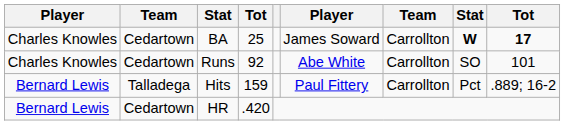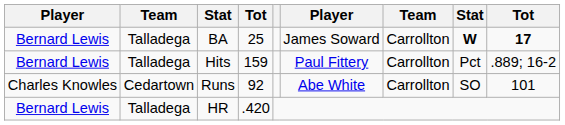 <table class="wikitable" style="text-align:center">
 <tr>
 <th>Player</th>
 <th>Team</th>
 <th>Stat</th>
 <th>Tot</th>
 <th></th>
 <th>Player</th>
 <th>Team</th>
 <th>Stat</th>
 <th>Tot</th>
 </tr>
 <tr>
-<td>Charles Knowles</td>
-<td>Cedartown</td>
+<td><a href='#'>Bernard Lewis</a></td>
+<td>Talladega</td>
 <td>BA</td>
 <td>25</td>
 <td></td>
 <td>James Soward</td>
 <td>Carrollton</td>
 <td><strong>W</strong></td>
 <td><strong>17</strong></td>
+</tr>
+<tr>
+<td><a href='#'>Bernard Lewis</a></td>
+<td>Talladega</td>
+<td>Hits</td>
+<td>159</td>
+<td></td>
+<td><a href='#'>Paul Fittery</a></td>
+<td>Carrollton</td>
+<td>Pct</td>
+<td>.889; 16-2</td>
 </tr>
 <tr>
 <td>Charles Knowles</td>
 <td>Cedartown</td>
 <td>Runs</td>
 <td>92</td>
 <td></td>
 <td><a href='#'>Abe White</a></td>
 <td>Carrollton</td>
 <td>SO</td>
 <td>101</td>
 </tr>
 <tr>
 <td><a href='#'>Bernard Lewis</a></td>
 <td>Talladega</td>
-<td>Hits</td>
-<td>159</td>
-<td></td>
-<td><a href='#'>Paul Fittery</a></td>
-<td>Carrollton</td>
-<td>Pct</td>
-<td>.889; 16-2</td>
-</tr>
-<tr>
-<td><a href='#'>Bernard Lewis</a></td>
-<td>Cedartown</td>
 <td>HR</td>
 <td>.420</td>
 </tr>
 </table>
